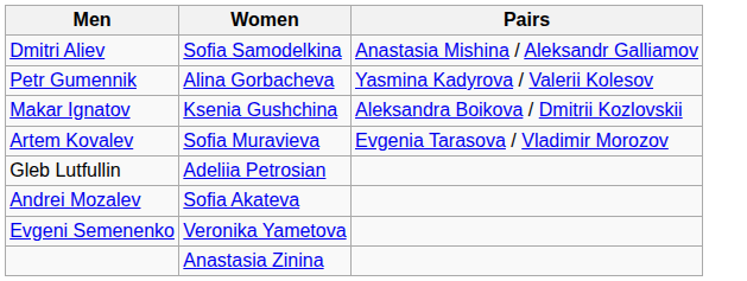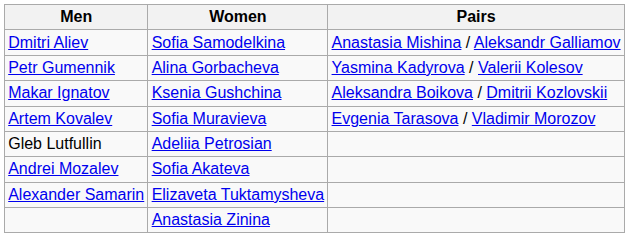 <table class="wikitable">
 <tr>
 <th>Men</th>
 <th>Women</th>
 <th>Pairs</th>
 </tr>
 <tr>
 <td><a href='#'>Dmitri Aliev</a></td>
 <td><a href='#'>Sofia Samodelkina</a></td>
 <td><a href='#'>Anastasia Mishina</a> / <a href='#'>Aleksandr Galliamov</a></td>
 </tr>
 <tr>
 <td><a href='#'>Petr Gumennik</a></td>
 <td><a href='#'>Alina Gorbacheva</a></td>
 <td><a href='#'>Yasmina Kadyrova</a> / <a href='#'>Valerii Kolesov</a></td>
 </tr>
 <tr>
 <td><a href='#'>Makar Ignatov</a></td>
 <td><a href='#'>Ksenia Gushchina</a> </td>
 <td><a href='#'>Aleksandra Boikova</a> / <a href='#'>Dmitrii Kozlovskii</a></td>
 </tr>
 <tr>
 <td><a href='#'>Artem Kovalev</a></td>
 <td><a href='#'>Sofia Muravieva</a></td>
 <td><a href='#'>Evgenia Tarasova</a> / <a href='#'>Vladimir Morozov</a></td>
 </tr>
 <tr>
 <td>Gleb Lutfullin</td>
 <td><a href='#'>Adeliia Petrosian</a></td>
 <td></td>
 </tr>
 <tr>
 <td><a href='#'>Andrei Mozalev</a></td>
 <td><a href='#'>Sofia Akateva</a></td>
 <td></td>
 </tr>
 <tr>
-<td><a href='#'>Evgeni Semenenko</a></td>
-<td><a href='#'>Veronika Yametova</a></td>
+<td><a href='#'>Alexander Samarin</a></td>
+<td><a href='#'>Elizaveta Tuktamysheva</a></td>
 <td></td>
 </tr>
 <tr>
 <td></td>
 <td><a href='#'>Anastasia Zinina</a> </td>
 <td></td>
 </tr>
 </table>
